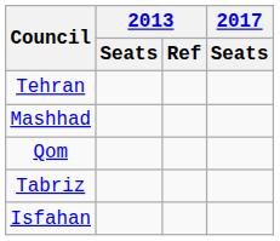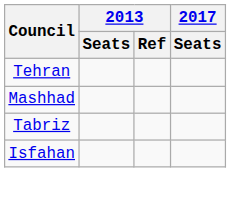 <table class="wikitable" style="text-align:center; font-size:100%; line-height:16px;">
 <tr>
 <th rowspan="2">Council</th>
 <th colspan="2"><a href='#'>2013</a></th>
 <th colspan="1"><a href='#'>2017</a></th>
 </tr>
 <tr>
 <th>Seats</th>
 <th>Ref</th>
 <th>Seats</th>
 </tr>
 <tr>
 <td><a href='#'>Tehran</a></td>
 <td></td>
 <td></td>
 <td></td>
 </tr>
 <tr>
 <td><a href='#'>Mashhad</a></td>
 <td></td>
 <td></td>
 <td></td>
 </tr>
 <tr>
-<td><a href='#'>Qom</a></td>
-<td></td>
-<td></td>
-<td></td>
-</tr>
-<tr>
 <td><a href='#'>Tabriz</a></td>
 <td></td>
 <td></td>
 <td></td>
 </tr>
 <tr>
 <td><a href='#'>Isfahan</a></td>
 <td></td>
 <td></td>
 <td></td>
 </tr>
 </table>
